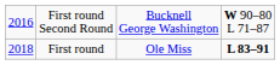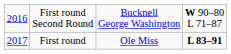 <table class="wikitable">
 <tr align="center">
 <td><a href='#'>2016</a></td>
 <td>First round<br>Second Round</td>
 <td><a href='#'>Bucknell</a><br><a href='#'>George Washington</a></td>
 <td><strong>W</strong> 90–80<br>L 71–87</td>
 </tr>
 <tr align="center">
-<td><a href='#'>2018</a></td>
+<td><a href='#'>2017</a></td>
 <td>First round</td>
 <td><a href='#'>Ole Miss</a></td>
 <td><strong>L 83–91</strong></td>
 </tr>
 </table>
